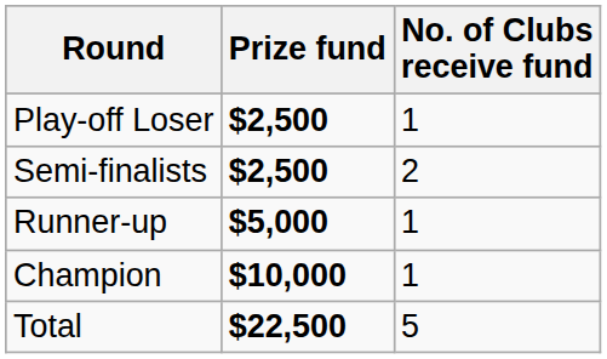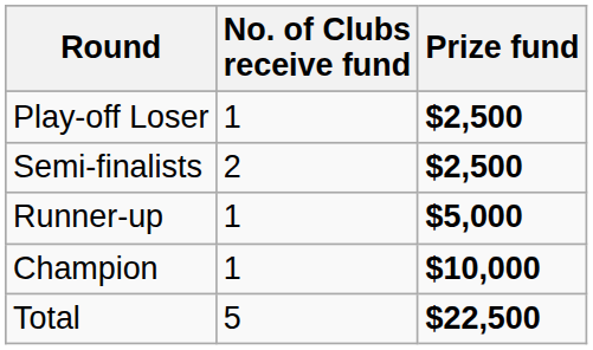 <table class="wikitable">
 <tr>
 <th>Round</th>
+<th>No. of Clubs<br>receive fund</th>
 <th>Prize fund</th>
-<th>No. of Clubs<br>receive fund</th>
 </tr>
 <tr>
 <td>Play-off Loser</td>
+<td>1</td>
 <td><strong>$2,500</strong></td>
-<td>1</td>
 </tr>
 <tr>
 <td>Semi-finalists</td>
+<td>2</td>
 <td><strong>$2,500</strong></td>
-<td>2</td>
 </tr>
 <tr>
 <td>Runner-up</td>
+<td>1</td>
 <td><strong>$5,000</strong></td>
-<td>1</td>
 </tr>
 <tr>
 <td>Champion</td>
+<td>1</td>
 <td><strong>$10,000</strong></td>
-<td>1</td>
 </tr>
 <tr>
 <td>Total</td>
+<td>5</td>
 <td><strong>$22,500</strong></td>
-<td>5</td>
 </tr>
 </table>
